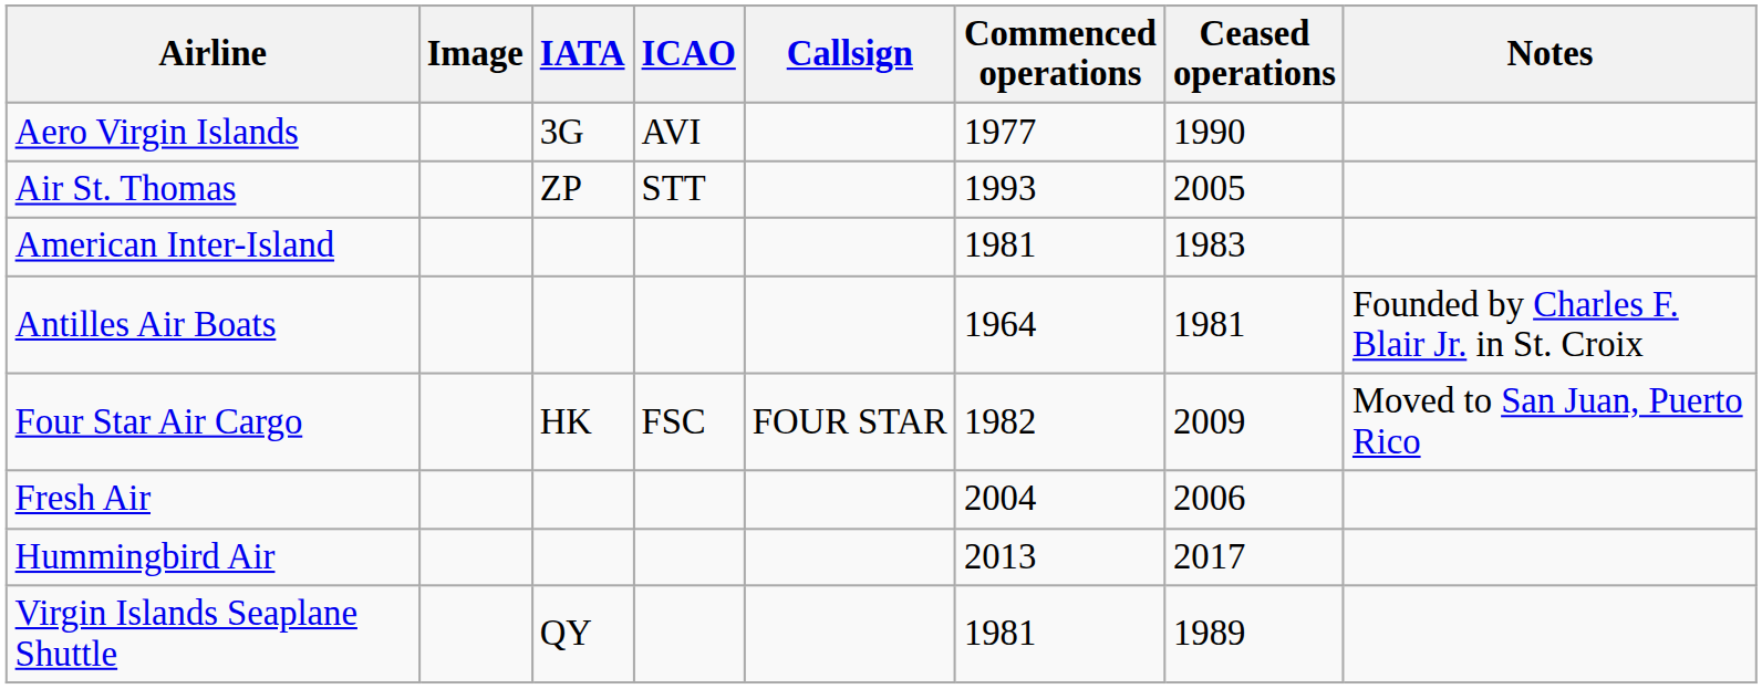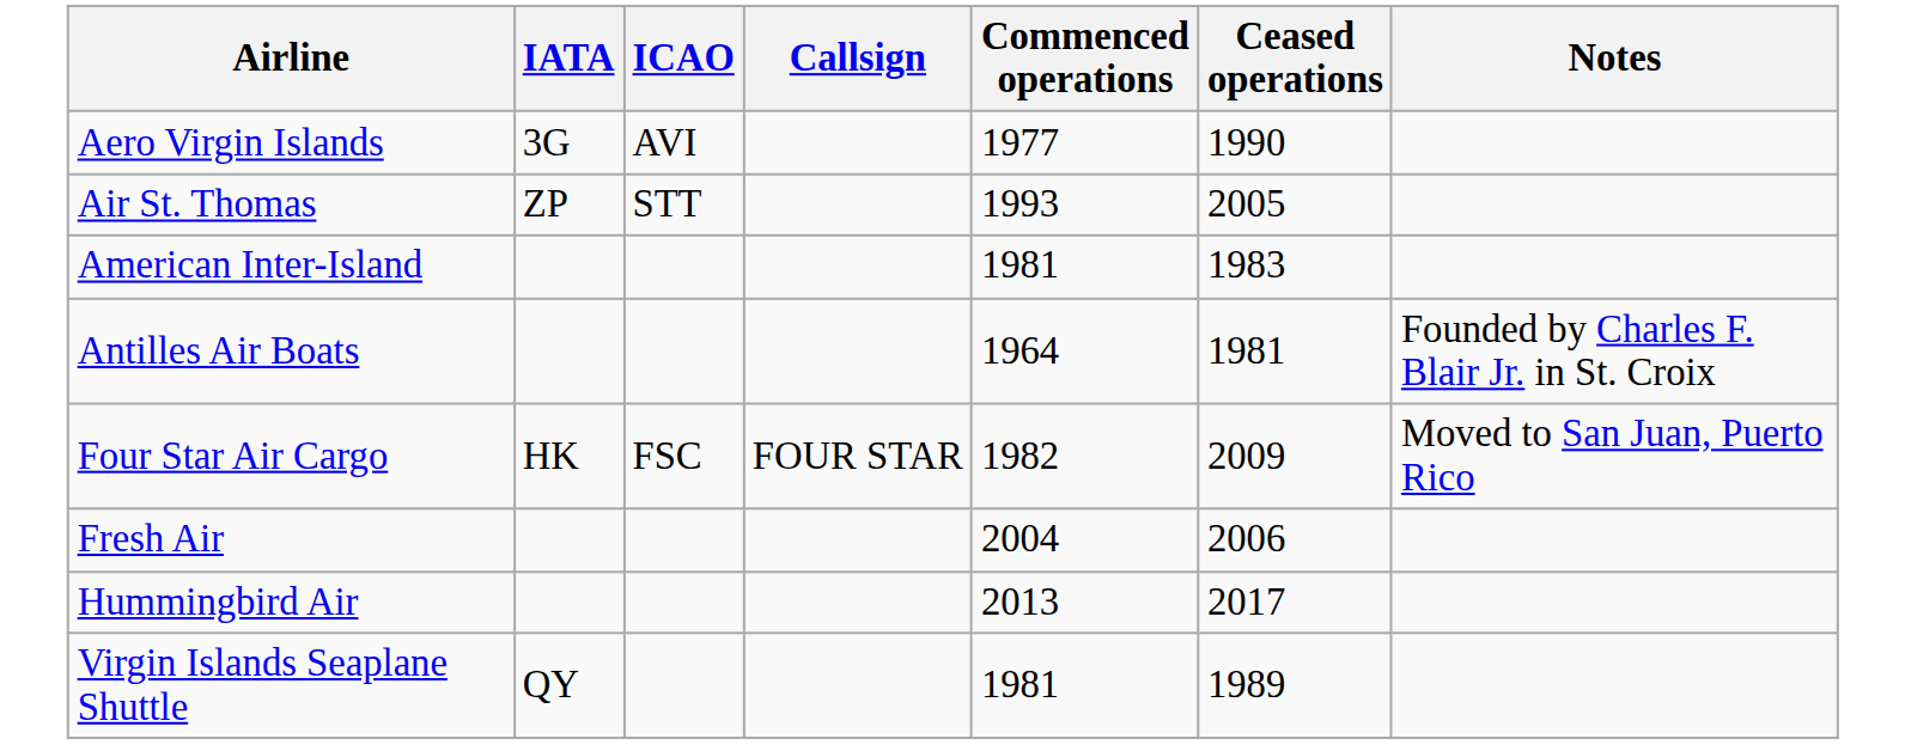 <table class="wikitable sortable" style="border-collapse:collapse; margin:auto;" border="1" cellpadding="3">
 <tr valign="middle">
 <th style="width:175px;">Airline</th>
-<th>Image</th>
 <th><a href='#'>IATA</a></th>
 <th><a href='#'>ICAO</a></th>
 <th><a href='#'>Callsign</a></th>
 <th>Commenced<br>operations</th>
 <th>Ceased<br>operations</th>
 <th style="width:175px;">Notes</th>
 </tr>
 <tr>
 <td><a href='#'>Aero Virgin Islands</a></td>
-<td></td>
 <td>3G</td>
 <td>AVI</td>
 <td></td>
 <td>1977</td>
 <td>1990</td>
 <td></td>
 </tr>
 <tr>
 <td><a href='#'>Air St. Thomas</a></td>
-<td></td>
 <td>ZP</td>
 <td>STT</td>
 <td></td>
 <td>1993</td>
 <td>2005</td>
 <td></td>
 </tr>
 <tr>
 <td><a href='#'>American Inter-Island</a></td>
 <td></td>
 <td></td>
 <td></td>
-<td></td>
 <td>1981</td>
 <td>1983</td>
 <td></td>
 </tr>
 <tr>
 <td><a href='#'>Antilles Air Boats</a></td>
 <td></td>
 <td></td>
 <td></td>
-<td></td>
 <td>1964</td>
 <td>1981</td>
 <td>Founded by <a href='#'>Charles F. Blair Jr.</a> in St. Croix</td>
 </tr>
 <tr>
 <td><a href='#'>Four Star Air Cargo</a></td>
-<td></td>
 <td>HK</td>
 <td>FSC</td>
 <td>FOUR STAR</td>
 <td>1982</td>
 <td>2009</td>
 <td>Moved to <a href='#'>San Juan, Puerto Rico</a></td>
 </tr>
 <tr>
 <td><a href='#'>Fresh Air</a></td>
 <td></td>
 <td></td>
 <td></td>
-<td></td>
 <td>2004</td>
 <td>2006</td>
 <td></td>
 </tr>
 <tr>
 <td><a href='#'>Hummingbird Air</a></td>
 <td></td>
 <td></td>
 <td></td>
-<td></td>
 <td>2013</td>
 <td>2017</td>
 <td></td>
 </tr>
 <tr>
 <td><a href='#'>Virgin Islands Seaplane Shuttle</a></td>
-<td></td>
 <td>QY</td>
 <td></td>
 <td></td>
 <td>1981</td>
 <td>1989</td>
 <td></td>
 </tr>
 </table>
